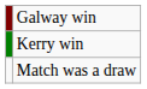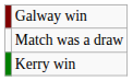 <table class="wikitable">
 <tr>
 <td style="background-color:maroon"></td>
 <td>Galway win</td>
 </tr>
 <tr>
+<td></td>
+<td>Match was a draw</td>
+</tr>
+<tr>
 <td style="background-color:green"></td>
 <td>Kerry win</td>
 </tr>
-<tr>
-<td></td>
-<td>Match was a draw</td>
-</tr>
 </table>
